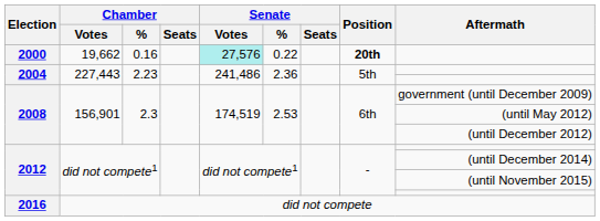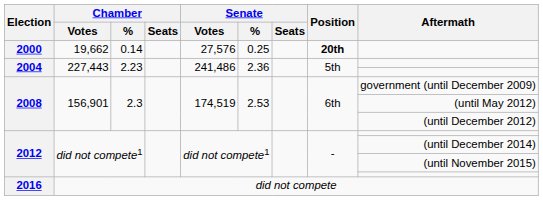 <table class="wikitable" style="text-align: right;">
 <tr>
 <th rowspan="2">Election</th>
 <th colspan="3"><a href='#'>Chamber</a></th>
 <th colspan="3"><a href='#'>Senate</a></th>
 <th rowspan="2">Position</th>
 <th rowspan="2">Aftermath</th>
 </tr>
 <tr>
 <th>Votes</th>
 <th>%</th>
 <th>Seats</th>
 <th>Votes</th>
 <th>%</th>
 <th>Seats</th>
 </tr>
 <tr>
 <th><a href='#'>2000</a></th>
 <td>19,662</td>
-<td>0.16</td>
+<td>0.14</td>
 <td></td>
-<td style="background: paleturquoise;">27,576</td>
-<td>0.22</td>
+<td>27,576</td>
+<td>0.25</td>
 <td></td>
 <td style="text-align: center;"><strong>20th</strong></td>
 <td></td>
 </tr>
 <tr>
 <th rowspan=2><a href='#'>2004</a></th>
 <td rowspan=2>227,443</td>
 <td rowspan=2>2.23</td>
 <td rowspan=2></td>
 <td rowspan=2>241,486</td>
 <td rowspan=2>2.36</td>
 <td rowspan=2></td>
 <td rowspan=2; style="text-align: center;">5th</td>
 <td></td>
 </tr>
 <tr>
 <td></td>
 </tr>
 <tr>
 <th rowspan=3><a href='#'>2008</a></th>
 <td rowspan=3>156,901</td>
 <td rowspan=3>2.3</td>
 <td rowspan=3></td>
 <td rowspan=3>174,519</td>
 <td rowspan=3>2.53</td>
 <td rowspan=3></td>
 <td rowspan=3; style="text-align: center;">6th</td>
 <td> government (until December 2009)</td>
 </tr>
 <tr>
 <td> (until May 2012)</td>
 </tr>
 <tr>
 <td> (until December 2012)</td>
 </tr>
 <tr>
 <th rowspan=4><a href='#'>2012</a></th>
 <td rowspan=4; colspan=2><em>did not compete</em><sup>1</sup></td>
 <td rowspan=4></td>
 <td rowspan=4; colspan=2><em>did not compete</em><sup>1</sup></td>
 <td rowspan=4></td>
 <td rowspan=4; style="text-align: center;">-</td>
 <td></td>
 </tr>
 <tr>
 <td> (until December 2014)</td>
 </tr>
 <tr>
 <td> (until November 2015)</td>
 </tr>
 <tr>
 <td></td>
 </tr>
 <tr>
 <th><a href='#'>2016</a></th>
 <td colspan=8; style="text-align: center;"><em>did not compete</em></td>
 </tr>
 </table>
